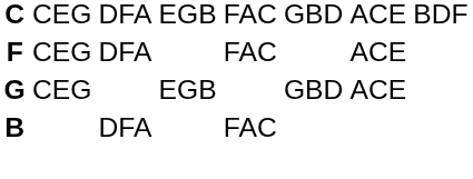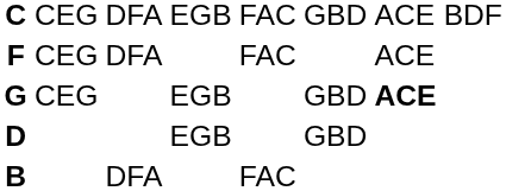 <table>
 <tr>
 <th>C</th>
 <td>CEG</td>
 <td>DFA</td>
 <td>EGB</td>
 <td>FAC</td>
 <td>GBD</td>
 <td>ACE</td>
 <td>BDF</td>
 </tr>
 <tr>
 <th>F</th>
 <td>CEG</td>
 <td>DFA</td>
 <td></td>
 <td>FAC</td>
 <td></td>
 <td>ACE</td>
 <td></td>
 </tr>
 <tr>
 <th>G</th>
 <td>CEG</td>
 <td></td>
 <td>EGB</td>
 <td></td>
 <td>GBD</td>
-<td>ACE</td>
+<td><strong>ACE</strong></td>
+<td></td>
+</tr>
+<tr>
+<th>D</th>
+<td></td>
+<td></td>
+<td>EGB</td>
+<td></td>
+<td>GBD</td>
+<td></td>
 <td></td>
 </tr>
 <tr>
 <th>B</th>
 <td></td>
 <td>DFA</td>
 <td></td>
 <td>FAC</td>
 <td></td>
 <td></td>
 <td></td>
 </tr>
 </table>
